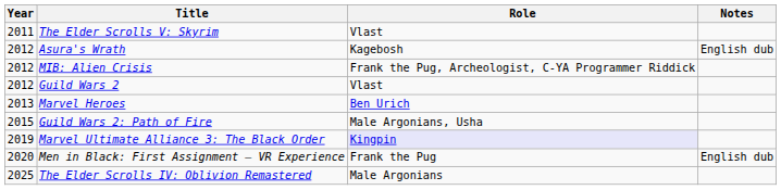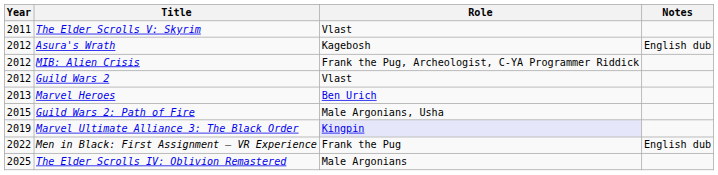 <table class="wikitable sortable">
 <tr>
 <th>Year</th>
 <th>Title</th>
 <th>Role</th>
 <th class="unsortable">Notes</th>
 </tr>
 <tr>
 <td>2011</td>
 <td><em><a href='#'>The Elder Scrolls V: Skyrim</a></em></td>
 <td>Vlast</td>
 <td></td>
 </tr>
 <tr>
 <td>2012</td>
 <td><em><a href='#'>Asura's Wrath</a></em></td>
 <td>Kagebosh</td>
 <td>English dub</td>
 </tr>
 <tr>
 <td>2012</td>
 <td><em><a href='#'>MIB: Alien Crisis</a></em></td>
 <td>Frank the Pug, Archeologist, C-YA Programmer Riddick</td>
 <td></td>
 </tr>
 <tr>
 <td>2012</td>
 <td><em><a href='#'>Guild Wars 2</a></em></td>
 <td>Vlast</td>
 <td></td>
 </tr>
 <tr>
 <td>2013</td>
 <td><em><a href='#'>Marvel Heroes</a></em></td>
 <td><a href='#'>Ben Urich</a></td>
 <td></td>
 </tr>
 <tr>
 <td>2015</td>
 <td><em><a href='#'>Guild Wars 2: Path of Fire</a></em></td>
 <td>Male Argonians, Usha</td>
 <td></td>
 </tr>
 <tr>
 <td>2019</td>
 <td><em><a href='#'>Marvel Ultimate Alliance 3: The Black Order</a></em></td>
 <td style="background: lavender;"><a href='#'>Kingpin</a></td>
 <td></td>
 </tr>
 <tr>
-<td>2020</td>
+<td>2022</td>
 <td><em>Men in Black: First Assignment — VR Experience</em></td>
 <td>Frank the Pug</td>
 <td>English dub</td>
 </tr>
 <tr>
 <td>2025</td>
 <td><em><a href='#'>The Elder Scrolls IV: Oblivion Remastered</a></em></td>
 <td>Male Argonians</td>
 <td></td>
 </tr>
 </table>
